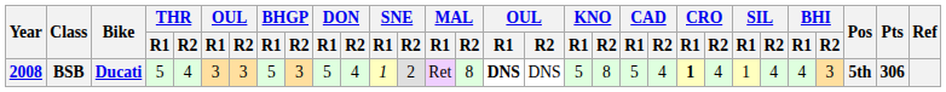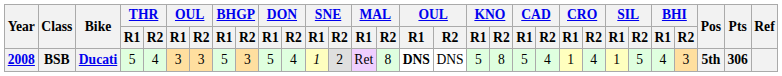 <table class="wikitable" style="font-size: 85%; text-align: center">
 <tr valign="top">
 <th style="vertical-align:middle;" rowspan="2">Year</th>
 <th style="vertical-align:middle;" rowspan="2">Class</th>
 <th style="vertical-align:middle;" rowspan="2">Bike</th>
 <th colspan=2><a href='#'>THR</a> <br></th>
 <th colspan=2><a href='#'>OUL</a><br></th>
 <th colspan=2><a href='#'>BHGP</a><br></th>
 <th colspan=2><a href='#'>DON</a><br></th>
 <th colspan=2><a href='#'>SNE</a><br></th>
 <th colspan=2><a href='#'>MAL</a><br></th>
 <th colspan=2><a href='#'>OUL</a><br></th>
 <th colspan=2><a href='#'>KNO</a> <br></th>
 <th colspan=2><a href='#'>CAD</a><br></th>
 <th colspan=2><a href='#'>CRO</a><br></th>
 <th colspan=2><a href='#'>SIL</a><br></th>
 <th colspan=2><a href='#'>BHI</a><br></th>
 <th style="vertical-align:middle;" rowspan="2">Pos</th>
 <th style="vertical-align:middle;" rowspan="2">Pts</th>
 <th style="vertical-align:middle;" rowspan="2">Ref</th>
 </tr>
 <tr>
 <th>R1</th>
 <th>R2</th>
 <th>R1</th>
 <th>R2</th>
 <th>R1</th>
 <th>R2</th>
 <th>R1</th>
 <th>R2</th>
 <th>R1</th>
 <th>R2</th>
 <th>R1</th>
 <th>R2</th>
 <th>R1</th>
 <th>R2</th>
 <th>R1</th>
 <th>R2</th>
 <th>R1</th>
 <th>R2</th>
 <th>R1</th>
 <th>R2</th>
 <th>R1</th>
 <th>R2</th>
 <th>R1</th>
 <th>R2</th>
 </tr>
 <tr>
 <th><a href='#'>2008</a></th>
 <th>BSB</th>
 <th><a href='#'>Ducati</a></th>
 <td style="background:#dfffdf;">5</td>
 <td style="background:#dfffdf;">4</td>
 <td style="background:#ffdf9f;">3</td>
 <td style="background:#ffdf9f;">3</td>
 <td style="background:#dfffdf;">5</td>
 <td style="background:#ffdf9f;">3</td>
 <td style="background:#dfffdf;">5</td>
 <td style="background:#dfffdf;">4</td>
 <td style="background:#ffffbf;"><em>1</em></td>
 <td style="background:#dfdfdf;">2</td>
 <td style="background:#efcfff;">Ret</td>
 <td style="background:#dfffdf;">8</td>
 <td style="background:#ffffff;"><strong>DNS</strong></td>
 <td style="background:#ffffff;">DNS</td>
 <td style="background:#dfffdf;">5</td>
 <td style="background:#dfffdf;">8</td>
 <td style="background:#dfffdf;">5</td>
 <td style="background:#dfffdf;">4</td>
-<td style="background:#ffffbf;"><strong>1</strong></td>
+<td style="background:#ffffbf;">1</td>
 <td style="background:#dfffdf;">4</td>
 <td style="background:#ffffbf;">1</td>
-<td style="background:#dfffdf;">4</td>
+<td style="background:#dfffdf;">5</td>
 <td style="background:#dfffdf;">4</td>
 <td style="background:#ffdf9f;">3</td>
 <th>5th</th>
 <th>306</th>
 <th></th>
 </tr>
 </table>
